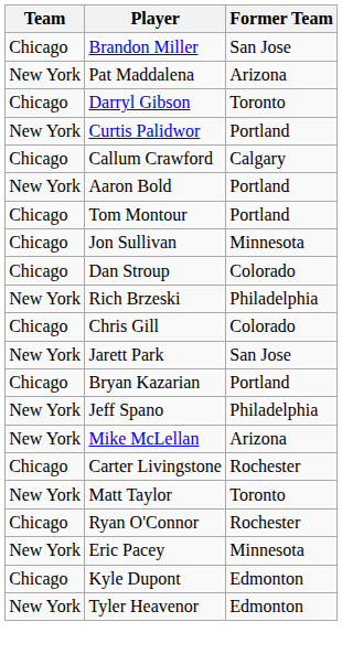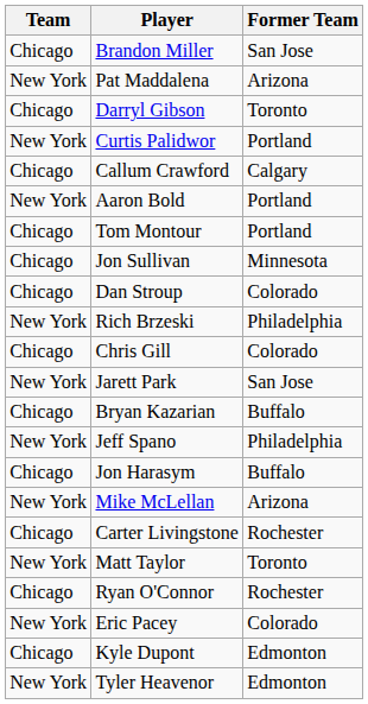 <table class="wikitable">
 <tr>
 <th>Team</th>
 <th>Player</th>
 <th>Former Team</th>
 </tr>
 <tr>
 <td>Chicago</td>
 <td><a href='#'>Brandon Miller</a></td>
 <td>San Jose</td>
 </tr>
 <tr>
 <td>New York</td>
 <td>Pat Maddalena</td>
 <td>Arizona</td>
 </tr>
 <tr>
 <td>Chicago</td>
 <td><a href='#'>Darryl Gibson</a></td>
 <td>Toronto</td>
 </tr>
 <tr>
 <td>New York</td>
 <td><a href='#'>Curtis Palidwor</a></td>
 <td>Portland</td>
 </tr>
 <tr>
 <td>Chicago</td>
 <td>Callum Crawford</td>
 <td>Calgary</td>
 </tr>
 <tr>
 <td>New York</td>
 <td>Aaron Bold</td>
 <td>Portland</td>
 </tr>
 <tr>
 <td>Chicago</td>
 <td>Tom Montour</td>
 <td>Portland</td>
 </tr>
 <tr>
 <td>Chicago</td>
 <td>Jon Sullivan</td>
 <td>Minnesota</td>
 </tr>
 <tr>
 <td>Chicago</td>
 <td>Dan Stroup</td>
 <td>Colorado</td>
 </tr>
 <tr>
 <td>New York</td>
 <td>Rich Brzeski</td>
 <td>Philadelphia</td>
 </tr>
 <tr>
 <td>Chicago</td>
 <td>Chris Gill</td>
 <td>Colorado</td>
 </tr>
 <tr>
 <td>New York</td>
 <td>Jarett Park</td>
 <td>San Jose</td>
 </tr>
 <tr>
 <td>Chicago</td>
 <td>Bryan Kazarian</td>
-<td>Portland</td>
+<td>Buffalo</td>
 </tr>
 <tr>
 <td>New York</td>
 <td>Jeff Spano</td>
 <td>Philadelphia</td>
+</tr>
+<tr>
+<td>Chicago</td>
+<td>Jon Harasym</td>
+<td>Buffalo</td>
 </tr>
 <tr>
 <td>New York</td>
 <td><a href='#'>Mike McLellan</a></td>
 <td>Arizona</td>
 </tr>
 <tr>
 <td>Chicago</td>
 <td>Carter Livingstone</td>
 <td>Rochester</td>
 </tr>
 <tr>
 <td>New York</td>
 <td>Matt Taylor</td>
 <td>Toronto</td>
 </tr>
 <tr>
 <td>Chicago</td>
 <td>Ryan O'Connor</td>
 <td>Rochester</td>
 </tr>
 <tr>
 <td>New York</td>
 <td>Eric Pacey</td>
-<td>Minnesota</td>
+<td>Colorado</td>
 </tr>
 <tr>
 <td>Chicago</td>
 <td>Kyle Dupont</td>
 <td>Edmonton</td>
 </tr>
 <tr>
 <td>New York</td>
 <td>Tyler Heavenor</td>
 <td>Edmonton</td>
 </tr>
 <tr>
 </tr>
 </table>
